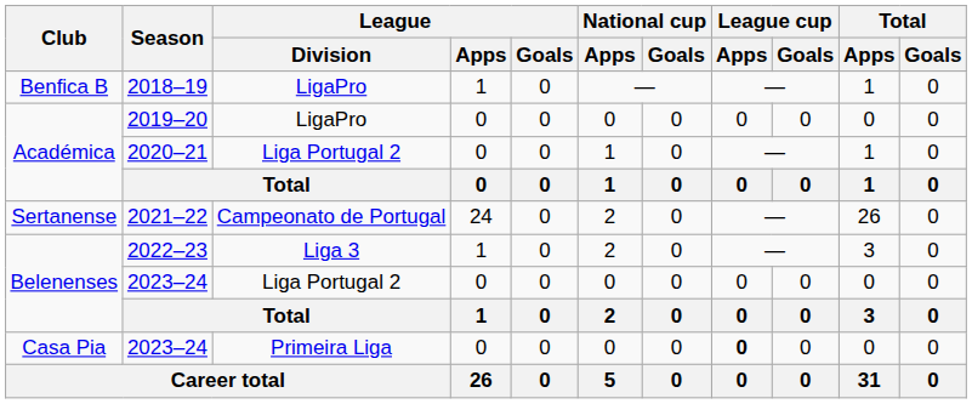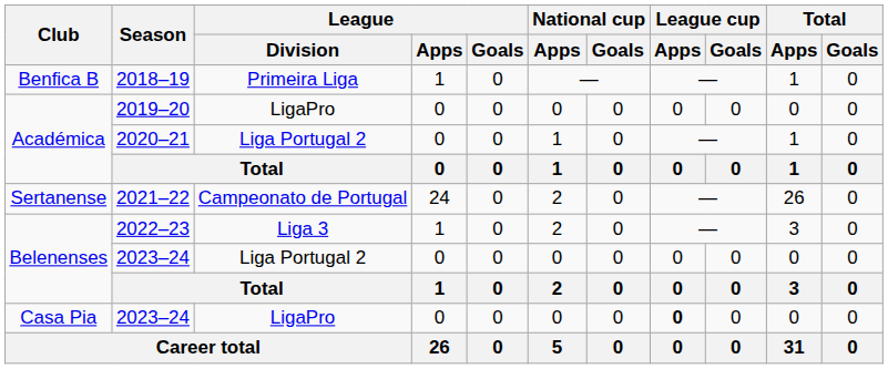 <table class="wikitable" style="text-align: center">
 <tr>
 <th rowspan="2">Club</th>
 <th rowspan="2">Season</th>
 <th colspan="3">League</th>
 <th colspan="2">National cup</th>
 <th colspan="2">League cup</th>
 <th colspan="2">Total</th>
 </tr>
 <tr>
 <th>Division</th>
 <th>Apps</th>
 <th>Goals</th>
 <th>Apps</th>
 <th>Goals</th>
 <th>Apps</th>
 <th>Goals</th>
 <th>Apps</th>
 <th>Goals</th>
 </tr>
 <tr>
 <td><a href='#'>Benfica B</a></td>
 <td><a href='#'>2018–19</a></td>
-<td><a href='#'>LigaPro</a></td>
+<td><a href='#'>Primeira Liga</a></td>
 <td>1</td>
 <td>0</td>
 <td colspan="2">—</td>
 <td colspan="2">—</td>
 <td>1</td>
 <td>0</td>
 </tr>
 <tr>
 <td rowspan="3"><a href='#'>Académica</a></td>
 <td><a href='#'>2019–20</a></td>
 <td>LigaPro</td>
 <td>0</td>
 <td>0</td>
 <td>0</td>
 <td>0</td>
 <td>0</td>
 <td>0</td>
 <td>0</td>
 <td>0</td>
 </tr>
 <tr>
 <td><a href='#'>2020–21</a></td>
 <td><a href='#'>Liga Portugal 2</a></td>
 <td>0</td>
 <td>0</td>
 <td>1</td>
 <td>0</td>
 <td colspan="2">—</td>
 <td>1</td>
 <td>0</td>
 </tr>
 <tr>
 <th colspan="2">Total</th>
 <th>0</th>
 <th>0</th>
 <th>1</th>
 <th>0</th>
 <th>0</th>
 <th>0</th>
 <th>1</th>
 <th>0</th>
 </tr>
 <tr>
 <td><a href='#'>Sertanense</a></td>
 <td><a href='#'>2021–22</a></td>
 <td><a href='#'>Campeonato de Portugal</a></td>
 <td>24</td>
 <td>0</td>
 <td>2</td>
 <td>0</td>
 <td colspan="2">—</td>
 <td>26</td>
 <td>0</td>
 </tr>
 <tr>
 <td rowspan="3"><a href='#'>Belenenses</a></td>
 <td><a href='#'>2022–23</a></td>
 <td><a href='#'>Liga 3</a></td>
 <td>1</td>
 <td>0</td>
 <td>2</td>
 <td>0</td>
 <td colspan="2">—</td>
 <td>3</td>
 <td>0</td>
 </tr>
 <tr>
 <td><a href='#'>2023–24</a></td>
 <td>Liga Portugal 2</td>
 <td>0</td>
 <td>0</td>
 <td>0</td>
 <td>0</td>
 <td>0</td>
 <td>0</td>
 <td>0</td>
 <td>0</td>
 </tr>
 <tr>
 <th colspan="2">Total</th>
 <th>1</th>
 <th>0</th>
 <th>2</th>
 <th>0</th>
 <th>0</th>
 <th>0</th>
 <th>3</th>
 <th>0</th>
 </tr>
 <tr>
 <td><a href='#'>Casa Pia</a></td>
 <td><a href='#'>2023–24</a></td>
-<td><a href='#'>Primeira Liga</a></td>
+<td><a href='#'>LigaPro</a></td>
 <td>0</td>
 <td>0</td>
 <td>0</td>
 <td>0</td>
 <td><strong>0</strong></td>
 <td>0</td>
 <td>0</td>
 <td>0</td>
 </tr>
 <tr>
 <th colspan="3"><strong>Career total</strong></th>
 <th>26</th>
 <th>0</th>
 <th>5</th>
 <th>0</th>
 <th>0</th>
 <th>0</th>
 <th>31</th>
 <th>0</th>
 </tr>
 </table>
